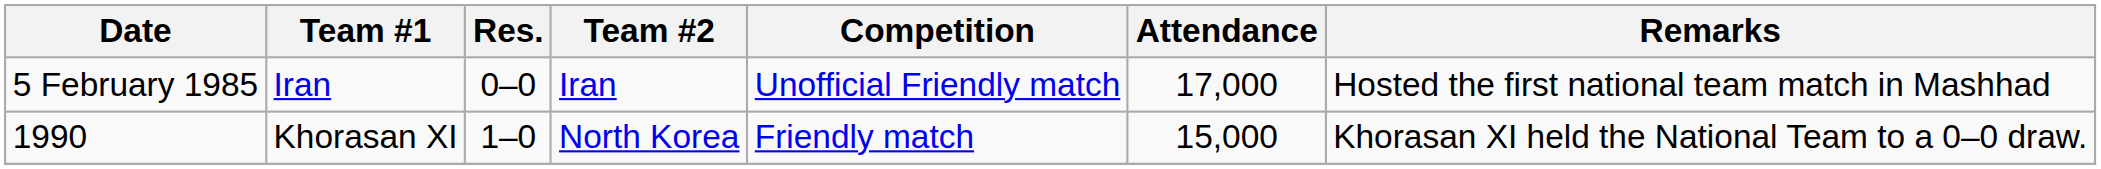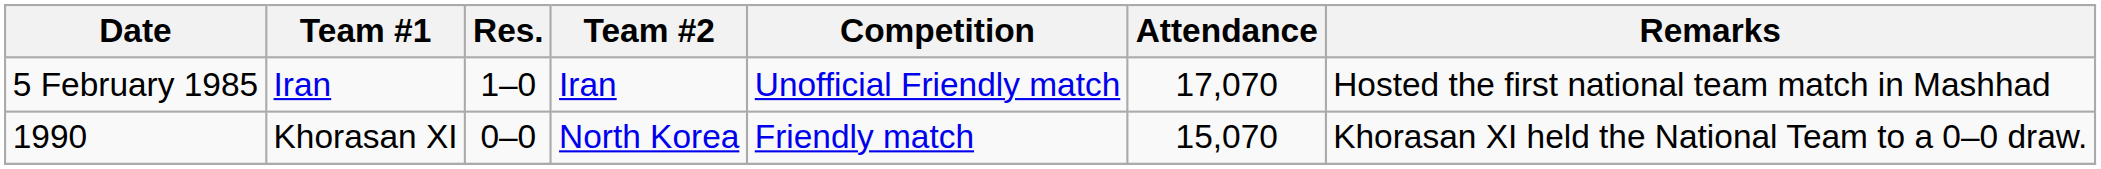 <table class="wikitable" style="text-align: left;">
 <tr>
 <th>Date</th>
 <th>Team #1</th>
 <th>Res.</th>
 <th>Team #2</th>
 <th>Competition</th>
 <th>Attendance</th>
 <th>Remarks</th>
 </tr>
 <tr>
 <td>5 February 1985</td>
 <td> <a href='#'>Iran</a></td>
-<td style="text-align:center;">0–0</td>
+<td style="text-align:center;">1–0</td>
 <td> <a href='#'>Iran</a></td>
 <td><a href='#'>Unofficial Friendly match</a></td>
-<td style="text-align:center;">17,000</td>
+<td style="text-align:center;">17,070</td>
 <td>Hosted the first national team match in Mashhad</td>
 </tr>
 <tr>
 <td>1990</td>
 <td>Khorasan XI</td>
-<td style="text-align:center;">1–0</td>
+<td style="text-align:center;">0–0</td>
 <td> <a href='#'>North Korea</a></td>
 <td><a href='#'>Friendly match</a></td>
-<td style="text-align:center;">15,000</td>
+<td style="text-align:center;">15,070</td>
 <td>Khorasan XI held the National Team to a 0–0 draw.</td>
 </tr>
 <tr>
 </tr>
 </table>
